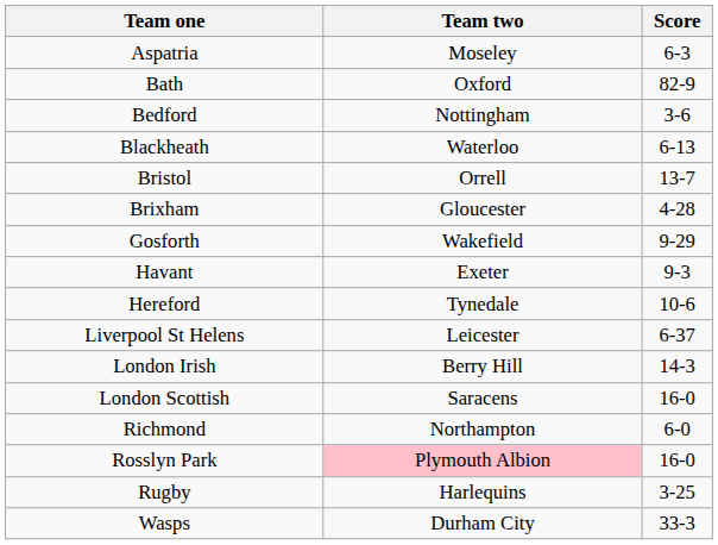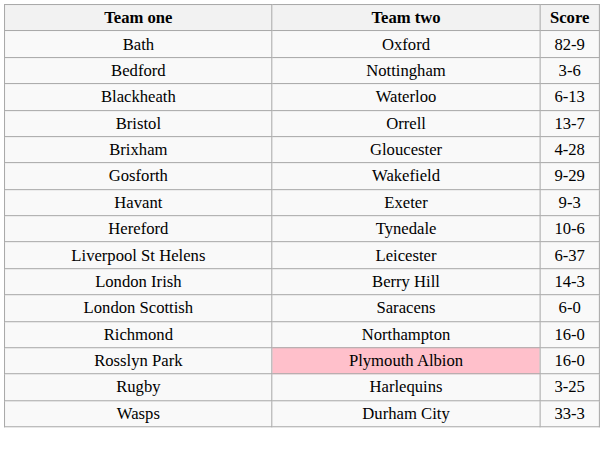 <table class="wikitable" style="text-align: center">
 <tr>
 <th width=250>Team one</th>
 <th width=250>Team two</th>
 <th width=50>Score</th>
-</tr>
-<tr>
-<td>Aspatria</td>
-<td>Moseley</td>
-<td>6-3</td>
 </tr>
 <tr>
 <td>Bath</td>
 <td>Oxford</td>
 <td>82-9</td>
 </tr>
 <tr>
 <td>Bedford</td>
 <td>Nottingham</td>
 <td>3-6</td>
 </tr>
 <tr>
 <td>Blackheath</td>
 <td>Waterloo</td>
 <td>6-13</td>
 </tr>
 <tr>
 <td>Bristol</td>
 <td>Orrell</td>
 <td>13-7</td>
 </tr>
 <tr>
 <td>Brixham</td>
 <td>Gloucester</td>
 <td>4-28</td>
 </tr>
 <tr>
 <td>Gosforth</td>
 <td>Wakefield</td>
 <td>9-29</td>
 </tr>
 <tr>
 <td>Havant</td>
 <td>Exeter</td>
 <td>9-3</td>
 </tr>
 <tr>
 <td>Hereford</td>
 <td>Tynedale</td>
 <td>10-6</td>
 </tr>
 <tr>
 <td>Liverpool St Helens</td>
 <td>Leicester</td>
 <td>6-37</td>
 </tr>
 <tr>
 <td>London Irish</td>
 <td>Berry Hill</td>
 <td>14-3</td>
 </tr>
 <tr>
 <td>London Scottish</td>
 <td>Saracens</td>
-<td>16-0</td>
+<td>6-0</td>
 </tr>
 <tr>
 <td>Richmond</td>
 <td>Northampton</td>
-<td>6-0</td>
+<td>16-0</td>
 </tr>
 <tr>
 <td>Rosslyn Park</td>
 <td style="background: pink;">Plymouth Albion</td>
 <td>16-0</td>
 </tr>
 <tr>
 <td>Rugby</td>
 <td>Harlequins</td>
 <td>3-25</td>
 </tr>
 <tr>
 <td>Wasps</td>
 <td>Durham City</td>
 <td>33-3</td>
 </tr>
 </table>
